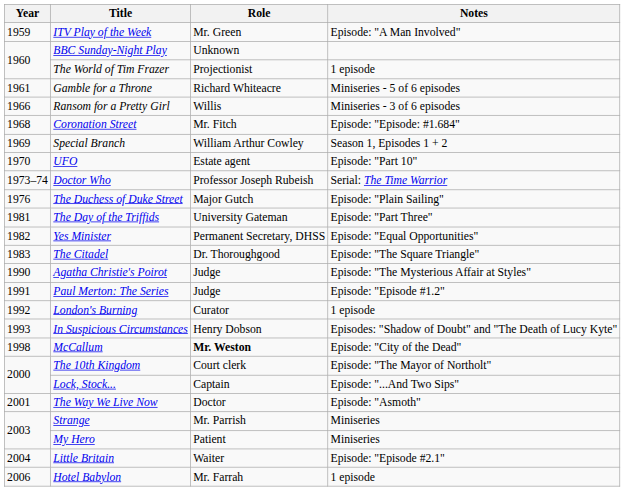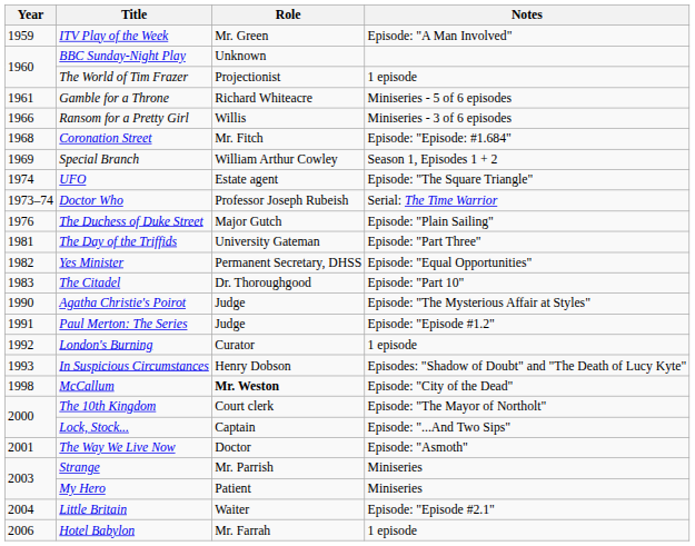 <table class="wikitable">
 <tr>
 <th>Year</th>
 <th>Title</th>
 <th>Role</th>
 <th>Notes</th>
 </tr>
 <tr>
 <td>1959</td>
 <td><em><a href='#'>ITV Play of the Week</a></em></td>
 <td>Mr. Green</td>
 <td>Episode: "A Man Involved"</td>
 </tr>
 <tr>
 <td rowspan="2">1960</td>
 <td><em><a href='#'>BBC Sunday-Night Play</a></em></td>
 <td>Unknown</td>
 <td></td>
 </tr>
 <tr>
 <td><em>The World of Tim Frazer</em></td>
 <td>Projectionist</td>
 <td>1 episode</td>
 </tr>
 <tr>
 <td>1961</td>
 <td><em>Gamble for a Throne</em></td>
 <td>Richard Whiteacre</td>
 <td>Miniseries - 5 of 6 episodes</td>
 </tr>
 <tr>
 <td>1966</td>
 <td><em>Ransom for a Pretty Girl</em></td>
 <td>Willis</td>
 <td>Miniseries - 3 of 6 episodes</td>
 </tr>
 <tr>
 <td>1968</td>
 <td><em><a href='#'>Coronation Street</a></em></td>
 <td>Mr. Fitch</td>
 <td>Episode: "Episode: #1.684"</td>
 </tr>
 <tr>
 <td>1969</td>
 <td><em>Special Branch</em></td>
 <td>William Arthur Cowley</td>
 <td>Season 1, Episodes 1 + 2</td>
 </tr>
 <tr>
-<td>1970</td>
+<td>1974</td>
 <td><em><a href='#'>UFO</a></em></td>
 <td>Estate agent</td>
-<td>Episode: "Part 10"</td>
+<td>Episode: "The Square Triangle"</td>
 </tr>
 <tr>
 <td>1973–74</td>
 <td><em><a href='#'>Doctor Who</a></em></td>
 <td>Professor Joseph Rubeish</td>
 <td>Serial: <em><a href='#'>The Time Warrior</a></em></td>
 </tr>
 <tr>
 <td>1976</td>
 <td><em><a href='#'>The Duchess of Duke Street</a></em></td>
 <td>Major Gutch</td>
 <td>Episode: "Plain Sailing"</td>
 </tr>
 <tr>
 <td>1981</td>
 <td><em><a href='#'>The Day of the Triffids</a></em></td>
 <td>University Gateman</td>
 <td>Episode: "Part Three"</td>
 </tr>
 <tr>
 <td>1982</td>
 <td><em><a href='#'>Yes Minister</a></em></td>
 <td>Permanent Secretary, DHSS</td>
 <td>Episode: "Equal Opportunities"</td>
 </tr>
 <tr>
 <td>1983</td>
 <td><em><a href='#'>The Citadel</a></em></td>
 <td>Dr. Thoroughgood</td>
-<td>Episode: "The Square Triangle"</td>
+<td>Episode: "Part 10"</td>
 </tr>
 <tr>
 <td>1990</td>
 <td><em><a href='#'>Agatha Christie's Poirot</a></em></td>
 <td>Judge</td>
 <td>Episode: "The Mysterious Affair at Styles"</td>
 </tr>
 <tr>
 <td>1991</td>
 <td><em><a href='#'>Paul Merton: The Series</a></em></td>
 <td>Judge</td>
 <td>Episode: "Episode #1.2"</td>
 </tr>
 <tr>
 <td>1992</td>
 <td><em><a href='#'>London's Burning</a></em></td>
 <td>Curator</td>
 <td>1 episode</td>
 </tr>
 <tr>
 <td>1993</td>
 <td><em><a href='#'>In Suspicious Circumstances</a></em></td>
 <td>Henry Dobson</td>
 <td>Episodes: "Shadow of Doubt" and "The Death of Lucy Kyte"</td>
 </tr>
 <tr>
 <td>1998</td>
 <td><em><a href='#'>McCallum</a></em></td>
 <td><strong>Mr. Weston</strong></td>
 <td>Episode: "City of the Dead"</td>
 </tr>
 <tr>
 <td rowspan="2">2000</td>
 <td><em><a href='#'>The 10th Kingdom</a></em></td>
 <td>Court clerk</td>
 <td>Episode: "The Mayor of Northolt"</td>
 </tr>
 <tr>
 <td><em><a href='#'>Lock, Stock...</a></em></td>
 <td>Captain</td>
 <td>Episode: "...And Two Sips"</td>
 </tr>
 <tr>
 <td>2001</td>
 <td><em><a href='#'>The Way We Live Now</a></em></td>
 <td>Doctor</td>
 <td>Episode: "Asmoth"</td>
 </tr>
 <tr>
 <td rowspan="2">2003</td>
 <td><em><a href='#'>Strange</a></em></td>
 <td>Mr. Parrish</td>
 <td>Miniseries</td>
 </tr>
 <tr>
 <td><em><a href='#'>My Hero</a></em></td>
 <td>Patient</td>
 <td>Miniseries</td>
 </tr>
 <tr>
 <td>2004</td>
 <td><em><a href='#'>Little Britain</a></em></td>
 <td>Waiter</td>
 <td>Episode: "Episode #2.1"</td>
 </tr>
 <tr>
 <td>2006</td>
 <td><em><a href='#'>Hotel Babylon</a></em></td>
 <td>Mr. Farrah</td>
 <td>1 episode</td>
 </tr>
 </table>
